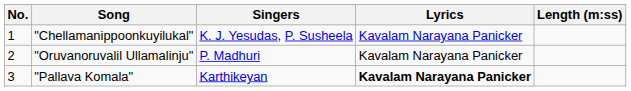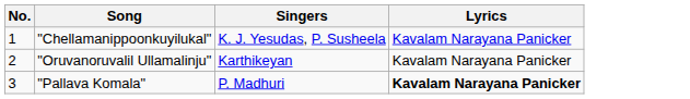 <table class="wikitable" style="font-size:95%;">
 <tr>
 <th>No.</th>
 <th>Song</th>
 <th>Singers</th>
 <th>Lyrics</th>
-<th>Length (m:ss)</th>
 </tr>
 <tr>
 <td>1</td>
 <td>"Chellamanippoonkuyilukal"</td>
 <td><a href='#'>K. J. Yesudas</a>, <a href='#'>P. Susheela</a></td>
 <td><a href='#'>Kavalam Narayana Panicker</a></td>
-<td></td>
 </tr>
 <tr>
 <td>2</td>
 <td>"Oruvanoruvalil Ullamalinju"</td>
-<td><a href='#'>P. Madhuri</a></td>
+<td><a href='#'>Karthikeyan</a></td>
 <td>Kavalam Narayana Panicker</td>
-<td></td>
 </tr>
 <tr>
 <td>3</td>
 <td>"Pallava Komala"</td>
-<td><a href='#'>Karthikeyan</a></td>
+<td><a href='#'>P. Madhuri</a></td>
 <td><strong>Kavalam Narayana Panicker</strong></td>
-<td></td>
 </tr>
 </table>
